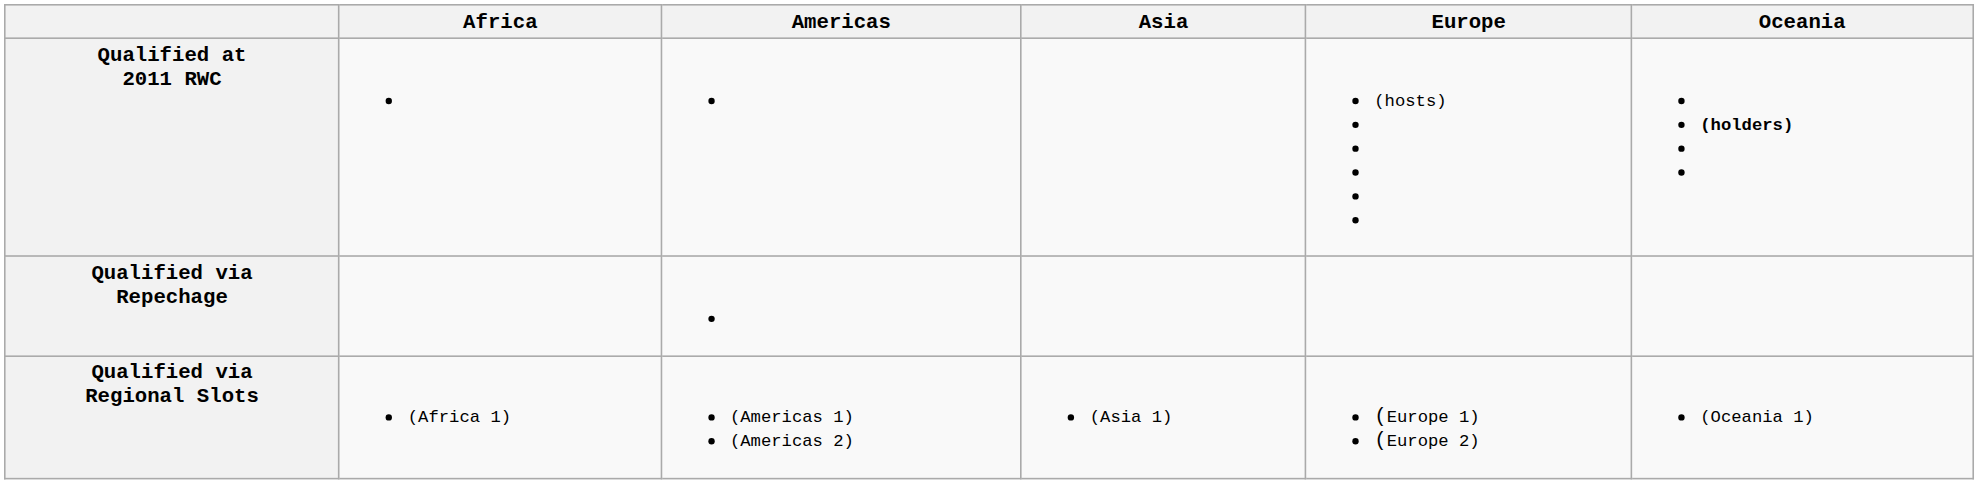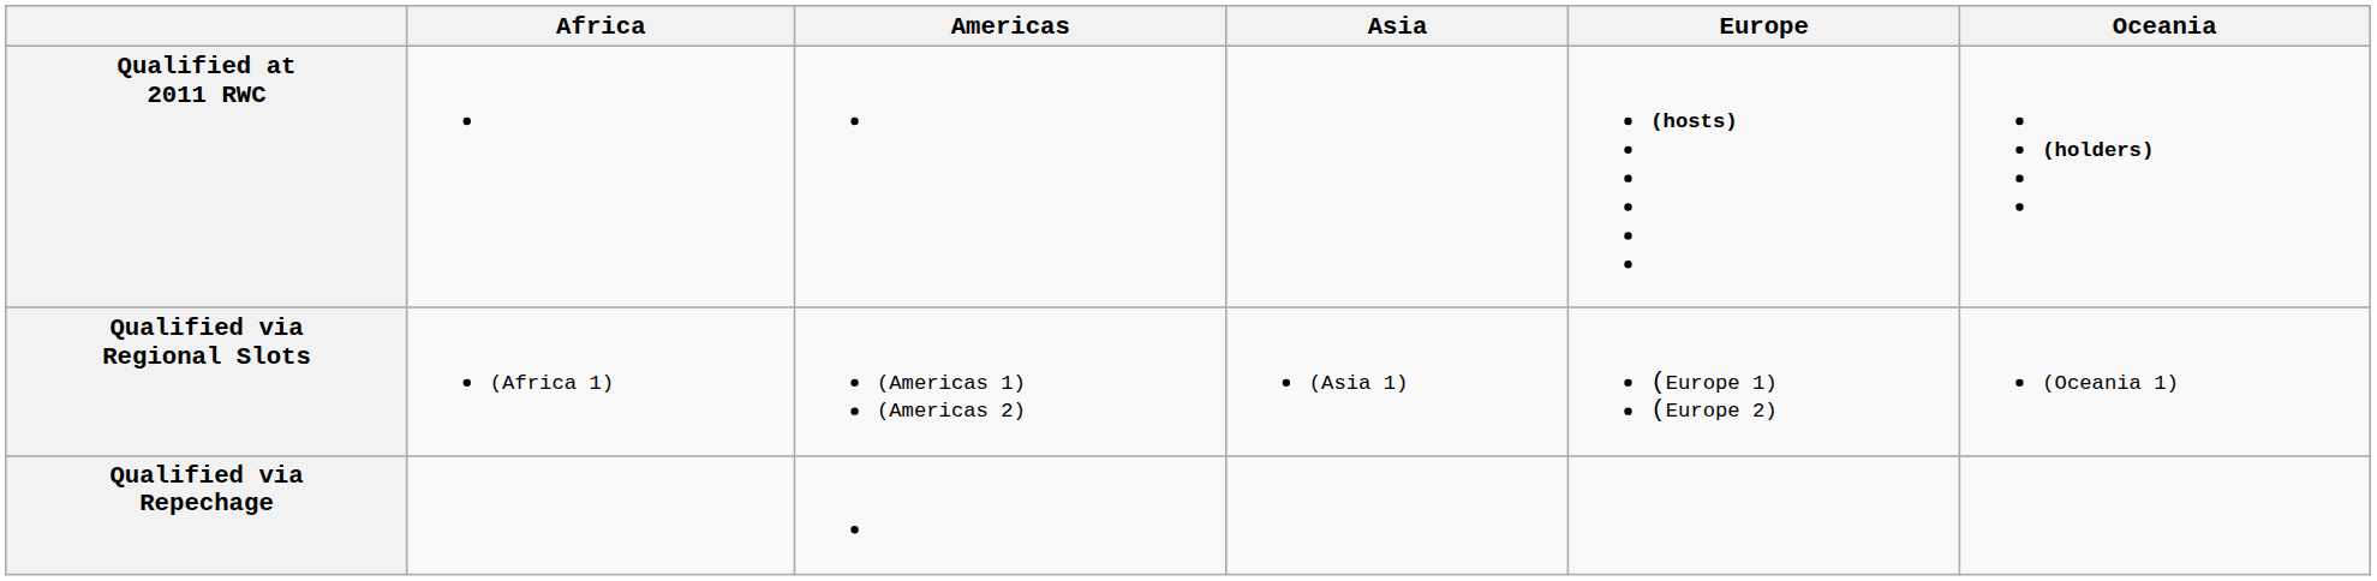 <table class="wikitable" width=98%>
 <tr>
 <th></th>
 <th>Africa</th>
 <th>Americas</th>
 <th>Asia</th>
 <th>Europe</th>
 <th>Oceania</th>
 </tr>
 <tr style="vertical-align:top;">
 <th>Qualified at <br>2011 RWC</th>
 <td><br><ul><li></li></ul></td>
 <td><br><ul><li></li></ul></td>
 <td></td>
-<td><br><ul><li> <small>(hosts)</small></li><li></li><li></li><li></li><li></li><li></li></ul></td>
+<td><strong><br><ul><li> <small>(hosts)</small></li><li></li><li></li><li></li><li></li><li></li></ul></strong></td>
 <td><strong><br><ul><li></li><li> <small>(holders)</small></li><li></li><li></li></ul></strong></td>
+</tr>
+<tr style="vertical-align:top;">
+<th>Qualified via <br>Regional Slots</th>
+<td><br><ul><li> <small>(Africa 1)</small></li></ul></td>
+<td><br><ul><li> <small>(Americas 1)</small></li><li> <small>(Americas 2)</small></li></ul></td>
+<td><br><ul><li> <small>(Asia 1)</small></li></ul></td>
+<td><br><ul><li> (<small>Europe 1)</small></li><li> (<small>Europe 2)</small></li></ul></td>
+<td><br><ul><li> <small>(Oceania 1)</small></li></ul></td>
 </tr>
 <tr style="vertical-align:top;">
 <th>Qualified via <br>Repechage</th>
 <td></td>
 <td><br><ul><li></li></ul></td>
 <td></td>
 <td></td>
 <td></td>
 </tr>
-<tr style="vertical-align:top;">
-<th>Qualified via <br>Regional Slots</th>
-<td><br><ul><li> <small>(Africa 1)</small></li></ul></td>
-<td><br><ul><li> <small>(Americas 1)</small></li><li> <small>(Americas 2)</small></li></ul></td>
-<td><br><ul><li> <small>(Asia 1)</small></li></ul></td>
-<td><br><ul><li> (<small>Europe 1)</small></li><li> (<small>Europe 2)</small></li></ul></td>
-<td><br><ul><li> <small>(Oceania 1)</small></li></ul></td>
-</tr>
 </table>
